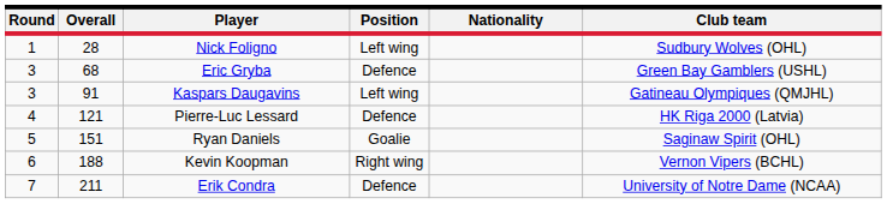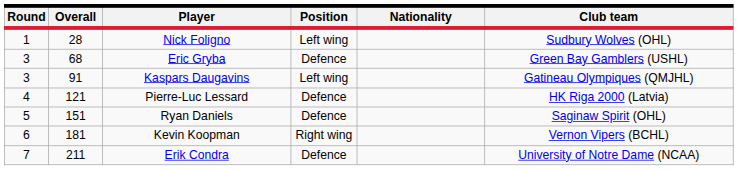 <table class="wikitable sortable" style="text-align:center">
 <tr style= "background:#FFFFFF; border-top:#010101 5px solid; border-bottom:#DA1A32 5px solid;">
 <th style="width:3em">Round</th>
 <th style="width:4em">Overall</th>
 <th style="width:15em">Player</th>
 <th style="width:5em">Position</th>
 <th style="width:10em">Nationality</th>
 <th style="width:20em">Club team</th>
 </tr>
 <tr>
 <td>1</td>
 <td>28</td>
 <td><a href='#'>Nick Foligno</a></td>
 <td>Left wing</td>
 <td></td>
 <td><a href='#'>Sudbury Wolves</a> (OHL)</td>
 </tr>
 <tr>
 <td>3</td>
 <td>68</td>
 <td><a href='#'>Eric Gryba</a></td>
 <td>Defence</td>
 <td></td>
 <td><a href='#'>Green Bay Gamblers</a> (USHL)</td>
 </tr>
 <tr>
 <td>3</td>
 <td>91</td>
 <td><a href='#'>Kaspars Daugavins</a></td>
 <td>Left wing</td>
 <td></td>
 <td><a href='#'>Gatineau Olympiques</a> (QMJHL)</td>
 </tr>
 <tr>
 <td>4</td>
 <td>121</td>
 <td>Pierre-Luc Lessard</td>
 <td>Defence</td>
 <td></td>
 <td><a href='#'>HK Riga 2000</a> (Latvia)</td>
 </tr>
 <tr>
 <td>5</td>
 <td>151</td>
 <td>Ryan Daniels</td>
-<td>Goalie</td>
+<td>Defence</td>
 <td></td>
 <td><a href='#'>Saginaw Spirit</a> (OHL)</td>
 </tr>
 <tr>
 <td>6</td>
-<td>188</td>
+<td>181</td>
 <td>Kevin Koopman</td>
 <td>Right wing</td>
 <td></td>
 <td><a href='#'>Vernon Vipers</a> (BCHL)</td>
 </tr>
 <tr>
 <td>7</td>
 <td>211</td>
 <td><a href='#'>Erik Condra</a></td>
 <td>Defence</td>
 <td></td>
 <td><a href='#'>University of Notre Dame</a> (NCAA)</td>
 </tr>
 </table>
